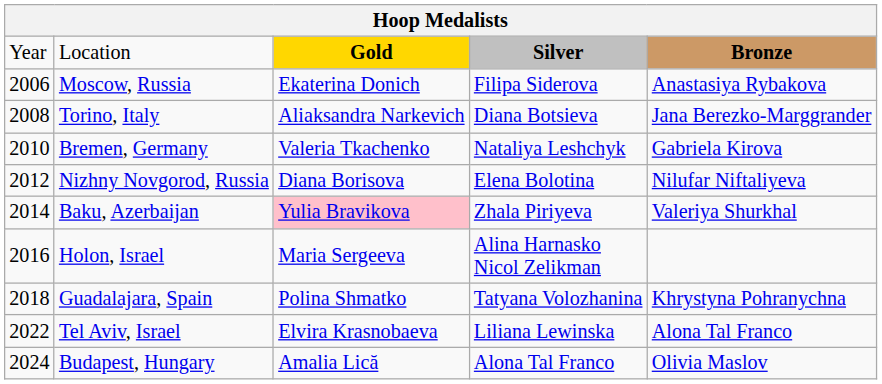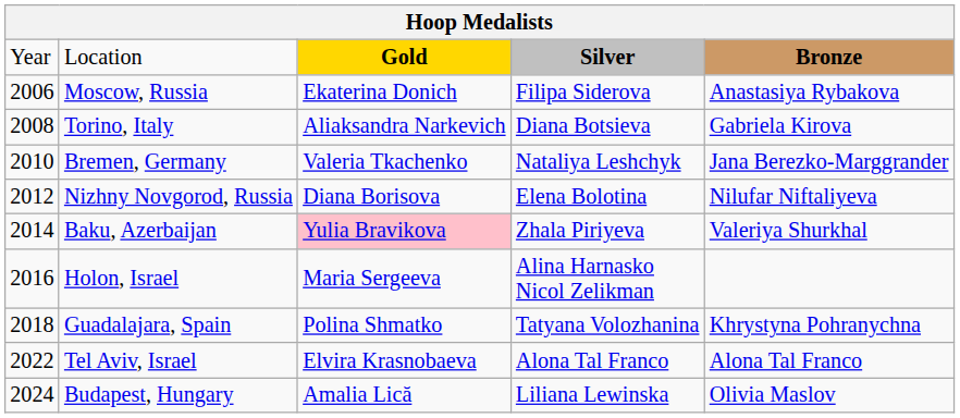 <table class="wikitable">
 <tr>
 <th colspan=5 align="center"><strong>Hoop Medalists</strong></th>
 </tr>
 <tr>
 <td>Year</td>
 <td>Location</td>
 <td style="text-align:center;background-color:gold;"><strong>Gold</strong></td>
 <td style="text-align:center;background-color:silver;"><strong>Silver</strong></td>
 <td style="text-align:center;background-color:#CC9966;"><strong>Bronze</strong></td>
 </tr>
 <tr>
 <td>2006</td>
 <td> <a href='#'>Moscow</a>, <a href='#'>Russia</a></td>
 <td> <a href='#'>Ekaterina Donich</a></td>
 <td> <a href='#'>Filipa Siderova</a></td>
 <td> <a href='#'>Anastasiya Rybakova</a></td>
 </tr>
 <tr>
 <td>2008</td>
 <td> <a href='#'>Torino</a>, <a href='#'>Italy</a></td>
 <td> <a href='#'>Aliaksandra Narkevich</a></td>
 <td> <a href='#'>Diana Botsieva</a></td>
-<td> <a href='#'>Jana Berezko-Marggrander</a></td>
+<td> <a href='#'>Gabriela Kirova</a></td>
 </tr>
 <tr>
 <td>2010</td>
 <td> <a href='#'>Bremen</a>, <a href='#'>Germany</a></td>
 <td> <a href='#'>Valeria Tkachenko</a></td>
 <td> <a href='#'>Nataliya Leshchyk</a></td>
-<td> <a href='#'>Gabriela Kirova</a></td>
+<td> <a href='#'>Jana Berezko-Marggrander</a></td>
 </tr>
 <tr>
 <td>2012</td>
 <td> <a href='#'>Nizhny Novgorod</a>, <a href='#'>Russia</a></td>
 <td> <a href='#'>Diana Borisova</a></td>
 <td> <a href='#'>Elena Bolotina</a></td>
 <td> <a href='#'>Nilufar Niftaliyeva</a></td>
 </tr>
 <tr>
 <td>2014</td>
 <td> <a href='#'>Baku</a>, <a href='#'>Azerbaijan</a></td>
 <td style="background: pink;"> <a href='#'>Yulia Bravikova</a></td>
 <td> <a href='#'>Zhala Piriyeva</a></td>
 <td> <a href='#'>Valeriya Shurkhal</a></td>
 </tr>
 <tr>
 <td>2016</td>
 <td> <a href='#'>Holon</a>, <a href='#'>Israel</a></td>
 <td> <a href='#'>Maria Sergeeva</a></td>
 <td> <a href='#'>Alina Harnasko</a><br> <a href='#'>Nicol Zelikman</a></td>
 <td></td>
 </tr>
 <tr>
 <td>2018</td>
 <td> <a href='#'>Guadalajara</a>, <a href='#'>Spain</a></td>
 <td> <a href='#'>Polina Shmatko</a></td>
 <td> <a href='#'>Tatyana Volozhanina</a></td>
 <td> <a href='#'>Khrystyna Pohranychna</a></td>
 </tr>
 <tr>
 <td>2022</td>
 <td> <a href='#'>Tel Aviv</a>, <a href='#'>Israel</a></td>
 <td>  <a href='#'>Elvira Krasnobaeva</a></td>
-<td> <a href='#'>Liliana Lewinska</a></td>
+<td><a href='#'>Alona Tal Franco</a><br><small></small></td>
 <td>  <a href='#'>Alona Tal Franco</a></td>
 </tr>
 <tr>
 <td>2024</td>
 <td> <a href='#'>Budapest</a>, <a href='#'>Hungary</a></td>
 <td><a href='#'>Amalia Lică</a><br><small></small></td>
-<td><a href='#'>Alona Tal Franco</a><br><small></small></td>
+<td> <a href='#'>Liliana Lewinska</a></td>
 <td><a href='#'>Olivia Maslov</a></td>
 </tr>
 </table>
